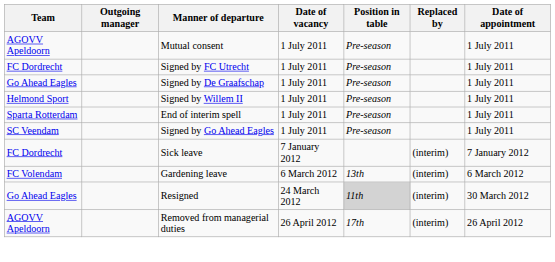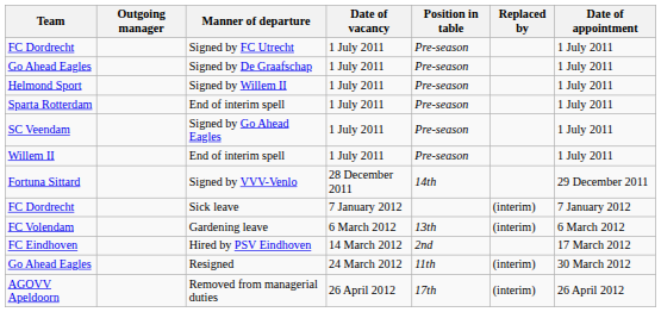 <table class="wikitable sortable">
 <tr>
 <th>Team</th>
 <th>Outgoing manager</th>
 <th>Manner of departure</th>
 <th>Date of vacancy</th>
 <th>Position in table</th>
 <th>Replaced by</th>
 <th>Date of appointment</th>
-</tr>
-<tr>
-<td><a href='#'>AGOVV Apeldoorn</a></td>
-<td> </td>
-<td>Mutual consent</td>
-<td>1 July 2011</td>
-<td><em>Pre-season</em></td>
-<td> </td>
-<td>1 July 2011</td>
 </tr>
 <tr>
 <td><a href='#'>FC Dordrecht</a></td>
 <td> </td>
 <td>Signed by <a href='#'>FC Utrecht</a></td>
 <td>1 July 2011</td>
 <td><em>Pre-season</em></td>
 <td> </td>
 <td>1 July 2011</td>
 </tr>
 <tr>
 <td><a href='#'>Go Ahead Eagles</a></td>
 <td> </td>
 <td>Signed by <a href='#'>De Graafschap</a></td>
 <td>1 July 2011</td>
 <td><em>Pre-season</em></td>
 <td> </td>
 <td>1 July 2011</td>
 </tr>
 <tr>
 <td><a href='#'>Helmond Sport</a></td>
 <td> </td>
 <td>Signed by <a href='#'>Willem II</a></td>
 <td>1 July 2011</td>
 <td><em>Pre-season</em></td>
 <td> </td>
 <td>1 July 2011</td>
 </tr>
 <tr>
 <td><a href='#'>Sparta Rotterdam</a></td>
 <td> </td>
 <td>End of interim spell</td>
 <td>1 July 2011</td>
 <td><em>Pre-season</em></td>
 <td> </td>
 <td>1 July 2011</td>
 </tr>
 <tr>
 <td><a href='#'>SC Veendam</a></td>
 <td> </td>
 <td>Signed by <a href='#'>Go Ahead Eagles</a></td>
 <td>1 July 2011</td>
 <td><em>Pre-season</em></td>
 <td> </td>
 <td>1 July 2011</td>
 </tr>
 <tr>
+<td><a href='#'>Willem II</a></td>
+<td> </td>
+<td>End of interim spell</td>
+<td>1 July 2011</td>
+<td><em>Pre-season</em></td>
+<td> </td>
+<td>1 July 2011</td>
+</tr>
+<tr>
+<td><a href='#'>Fortuna Sittard</a></td>
+<td> </td>
+<td>Signed by <a href='#'>VVV-Venlo</a></td>
+<td>28 December 2011</td>
+<td><em>14th</em></td>
+<td> </td>
+<td>29 December 2011</td>
+</tr>
+<tr>
 <td><a href='#'>FC Dordrecht</a></td>
 <td> </td>
 <td>Sick leave</td>
 <td>7 January 2012</td>
 <td></td>
 <td>  (interim)</td>
 <td>7 January 2012</td>
 </tr>
 <tr>
 <td><a href='#'>FC Volendam</a></td>
 <td> </td>
 <td>Gardening leave</td>
 <td>6 March 2012</td>
 <td><em>13th</em></td>
 <td>  (interim)</td>
 <td>6 March 2012</td>
 </tr>
 <tr>
+<td><a href='#'>FC Eindhoven</a></td>
+<td> </td>
+<td>Hired by <a href='#'>PSV Eindhoven</a></td>
+<td>14 March 2012</td>
+<td><em>2nd</em></td>
+<td> </td>
+<td>17 March 2012</td>
+</tr>
+<tr>
 <td><a href='#'>Go Ahead Eagles</a></td>
 <td> </td>
 <td>Resigned</td>
 <td>24 March 2012</td>
-<td style="background: lightgrey;"><em>11th</em></td>
+<td><em>11th</em></td>
 <td>  (interim)</td>
 <td>30 March 2012</td>
 </tr>
 <tr>
 <td><a href='#'>AGOVV Apeldoorn</a></td>
 <td> </td>
 <td>Removed from managerial duties</td>
 <td>26 April 2012</td>
 <td><em>17th</em></td>
 <td>  (interim)</td>
 <td>26 April 2012</td>
 </tr>
 </table>
